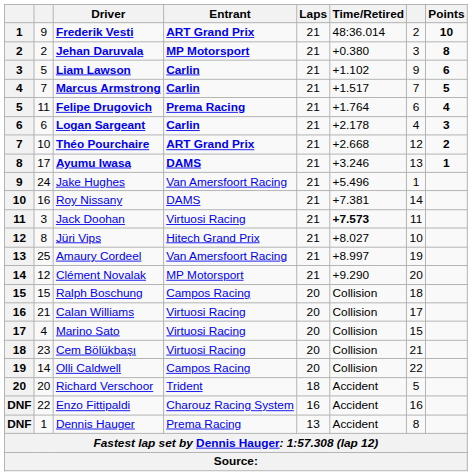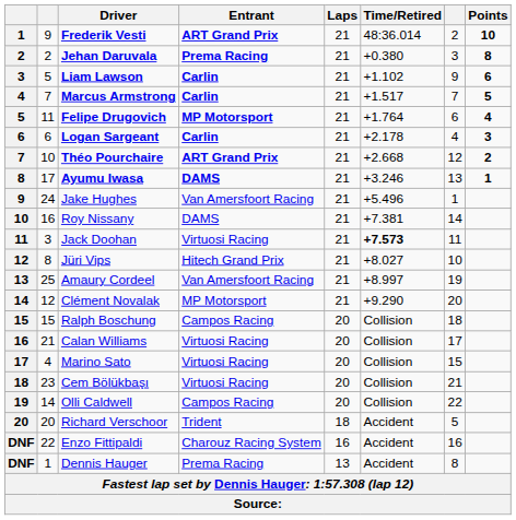 <table class="wikitable" style="font-size:85%">
 <tr>
 <th scope="col"></th>
 <th scope="col"></th>
 <th scope="col">Driver</th>
 <th scope="col">Entrant</th>
 <th scope="col">Laps</th>
 <th scope="col">Time/Retired</th>
 <th scope="col"></th>
 <th scope="col">Points</th>
 </tr>
 <tr>
 <th>1</th>
 <td align="center">9</td>
 <td> <strong><a href='#'>Frederik Vesti</a></strong></td>
 <td><strong><a href='#'>ART Grand Prix</a></strong></td>
 <td align="center">21</td>
 <td>48:36.014</td>
 <td align="center">2</td>
 <td align="center"><strong>10</strong></td>
 </tr>
 <tr>
 <th>2</th>
 <td align="center">2</td>
 <td> <strong><a href='#'>Jehan Daruvala</a></strong></td>
-<td><strong><a href='#'>MP Motorsport</a></strong></td>
+<td><strong><a href='#'>Prema Racing</a></strong></td>
 <td align="center">21</td>
 <td>+0.380</td>
 <td align="center">3</td>
 <td align="center"><strong>8</strong></td>
 </tr>
 <tr>
 <th>3</th>
 <td align="center">5</td>
 <td> <strong><a href='#'>Liam Lawson</a></strong></td>
 <td><strong><a href='#'>Carlin</a></strong></td>
 <td align="center">21</td>
 <td>+1.102</td>
 <td align="center">9</td>
 <td align="center"><strong>6</strong></td>
 </tr>
 <tr>
 <th>4</th>
 <td align="center">7</td>
 <td> <strong><a href='#'>Marcus Armstrong</a></strong></td>
 <td><strong><a href='#'>Carlin</a></strong></td>
 <td align="center">21</td>
 <td>+1.517</td>
 <td align="center">7</td>
 <td align="center"><strong>5</strong></td>
 </tr>
 <tr>
 <th>5</th>
 <td align="center">11</td>
 <td> <strong><a href='#'>Felipe Drugovich</a></strong></td>
-<td><strong><a href='#'>Prema Racing</a></strong></td>
+<td><strong><a href='#'>MP Motorsport</a></strong></td>
 <td align="center">21</td>
 <td>+1.764</td>
 <td align="center">6</td>
 <td align="center"><strong>4</strong></td>
 </tr>
 <tr>
 <th>6</th>
 <td align="center">6</td>
 <td> <strong><a href='#'>Logan Sargeant</a></strong></td>
 <td><strong><a href='#'>Carlin</a></strong></td>
 <td align="center">21</td>
 <td>+2.178</td>
 <td align="center">4</td>
 <td align="center"><strong>3</strong></td>
 </tr>
 <tr>
 <th>7</th>
 <td align="center">10</td>
 <td> <strong><a href='#'>Théo Pourchaire</a></strong></td>
 <td><strong><a href='#'>ART Grand Prix</a></strong></td>
 <td align="center">21</td>
 <td>+2.668</td>
 <td align="center">12</td>
 <td align="center"><strong>2</strong></td>
 </tr>
 <tr>
 <th>8</th>
 <td align="center">17</td>
 <td> <strong><a href='#'>Ayumu Iwasa</a></strong></td>
 <td><strong><a href='#'>DAMS</a></strong></td>
 <td align="center">21</td>
 <td>+3.246</td>
 <td align="center">13</td>
 <td align="center"><strong>1</strong></td>
 </tr>
 <tr>
 <th>9</th>
 <td align="center">24</td>
 <td> <a href='#'>Jake Hughes</a></td>
 <td><a href='#'>Van Amersfoort Racing</a></td>
 <td align="center">21</td>
 <td>+5.496</td>
 <td align="center">1</td>
 <td align="center"></td>
 </tr>
 <tr>
 <th>10</th>
 <td align="center">16</td>
 <td> <a href='#'>Roy Nissany</a></td>
 <td><a href='#'>DAMS</a></td>
 <td align="center">21</td>
 <td>+7.381</td>
 <td align="center">14</td>
 <td align="center"></td>
 </tr>
 <tr>
 <th>11</th>
 <td align="center">3</td>
 <td> <a href='#'>Jack Doohan</a></td>
 <td><a href='#'>Virtuosi Racing</a></td>
 <td align="center">21</td>
 <td><strong>+7.573</strong></td>
 <td align="center">11</td>
 <td align="center"></td>
 </tr>
 <tr>
 <th>12</th>
 <td align="center">8</td>
 <td> <a href='#'>Jüri Vips</a></td>
 <td><a href='#'>Hitech Grand Prix</a></td>
 <td align="center">21</td>
 <td>+8.027</td>
 <td align="center">10</td>
 <td align="center"></td>
 </tr>
 <tr>
 <th>13</th>
 <td align="center">25</td>
 <td> <a href='#'>Amaury Cordeel</a></td>
 <td><a href='#'>Van Amersfoort Racing</a></td>
 <td align="center">21</td>
 <td>+8.997</td>
 <td align="center">19</td>
 <td align="center"></td>
 </tr>
 <tr>
 <th>14</th>
 <td align="center">12</td>
 <td> <a href='#'>Clément Novalak</a></td>
 <td><a href='#'>MP Motorsport</a></td>
 <td align="center">21</td>
 <td>+9.290</td>
 <td align="center">20</td>
 <td align="center"></td>
 </tr>
 <tr>
 <th>15</th>
 <td align="center">15</td>
 <td> <a href='#'>Ralph Boschung</a></td>
 <td><a href='#'>Campos Racing</a></td>
 <td align="center">20</td>
 <td>Collision</td>
 <td align="center">18</td>
 <td align="center"></td>
 </tr>
 <tr>
 <th>16</th>
 <td align="center">21</td>
 <td> <a href='#'>Calan Williams</a></td>
 <td><a href='#'>Virtuosi Racing</a></td>
 <td align="center">20</td>
 <td>Collision</td>
 <td align="center">17</td>
 <td align="center"></td>
 </tr>
 <tr>
 <th>17</th>
 <td align="center">4</td>
 <td> <a href='#'>Marino Sato</a></td>
 <td><a href='#'>Virtuosi Racing</a></td>
 <td align="center">20</td>
 <td>Collision</td>
 <td align="center">15</td>
 <td align="center"></td>
 </tr>
 <tr>
 <th>18</th>
 <td align="center">23</td>
 <td> <a href='#'>Cem Bölükbaşı</a></td>
 <td><a href='#'>Virtuosi Racing</a></td>
 <td align="center">20</td>
 <td>Collision</td>
 <td align="center">21</td>
 <td align="center"></td>
 </tr>
 <tr>
 <th>19</th>
 <td align="center">14</td>
 <td> <a href='#'>Olli Caldwell</a></td>
 <td><a href='#'>Campos Racing</a></td>
 <td align="center">20</td>
 <td>Collision</td>
 <td align="center">22</td>
 <td align="center"></td>
 </tr>
 <tr>
 <th>20</th>
 <td align="center">20</td>
 <td nowrap=""> <a href='#'>Richard Verschoor</a></td>
 <td><a href='#'>Trident</a></td>
 <td align="center">18</td>
 <td>Accident</td>
 <td align="center">5</td>
 <td align="center"></td>
 </tr>
 <tr>
 <th>DNF</th>
 <td align="center">22</td>
 <td nowrap=""> <a href='#'>Enzo Fittipaldi</a></td>
 <td><a href='#'>Charouz Racing System</a></td>
 <td align="center">16</td>
 <td>Accident</td>
 <td align="center">16</td>
 <td align="center"></td>
 </tr>
 <tr>
 <th>DNF</th>
 <td align="center">1</td>
 <td> <a href='#'>Dennis Hauger</a></td>
 <td><a href='#'>Prema Racing</a></td>
 <td align="center">13</td>
 <td>Accident</td>
 <td align="center">8</td>
 <td align="center"></td>
 </tr>
 <tr>
 <th colspan="8"><em>Fastest lap set by</em>  <a href='#'>Dennis Hauger</a><em>: 1:57.308 (lap 12)</em></th>
 </tr>
 <tr>
 <th colspan="8">Source:</th>
 </tr>
 </table>
